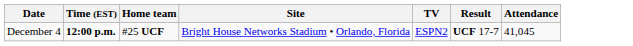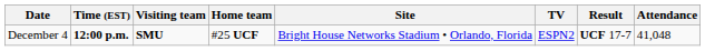 <table class="wikitable" style="font-size:95%;">
 <tr>
 <th>Date</th>
 <th>Time <small>(EST)</small></th>
+<th>Visiting team</th>
 <th>Home team</th>
 <th>Site</th>
 <th>TV</th>
 <th>Result</th>
 <th>Attendance</th>
 </tr>
 <tr bgcolor=>
 <td>December 4</td>
 <td><strong>12:00 p.m.</strong></td>
+<td><strong>SMU</strong></td>
 <td>#25 <strong>UCF</strong></td>
 <td><a href='#'>Bright House Networks Stadium</a> • <a href='#'>Orlando, Florida</a></td>
 <td><a href='#'>ESPN2</a></td>
 <td><strong>UCF</strong> 17-7</td>
-<td>41,045</td>
+<td>41,048</td>
 </tr>
 </table>
